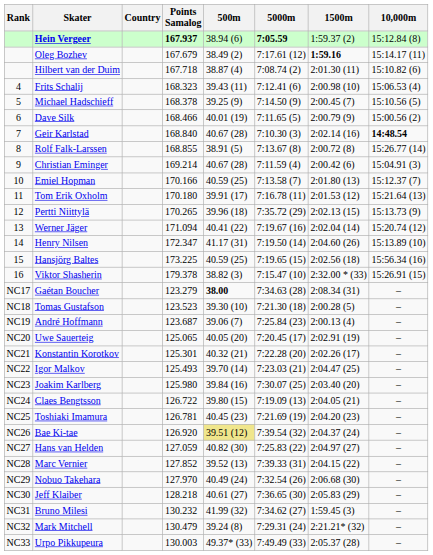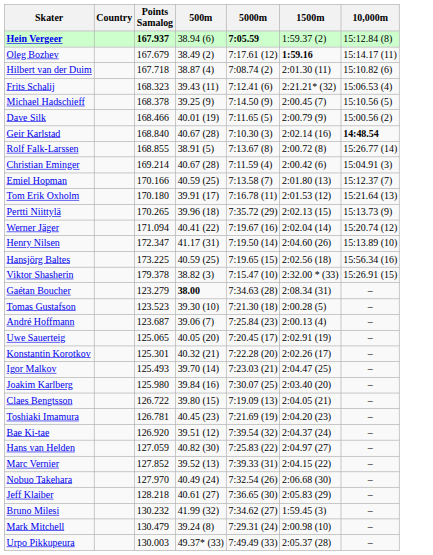 <table class="wikitable sortable" style="text-align:left">
 <tr>
-<th>Rank</th>
 <th>Skater</th>
 <th>Country</th>
 <th>Points <br> Samalog</th>
 <th>500m</th>
 <th>5000m</th>
 <th>1500m</th>
 <th>10,000m</th>
 </tr>
 <tr bgcolor=ccffcc>
-<td style="text-align:center"></td>
 <td><strong><a href='#'>Hein Vergeer</a></strong></td>
 <td></td>
 <td><strong>167.937</strong></td>
 <td>38.94 (6)</td>
 <td><strong>7:05.59</strong> </td>
 <td>1:59.37 (2)</td>
 <td>15:12.84 (8)</td>
 </tr>
 <tr>
-<td style="text-align:center"></td>
 <td><a href='#'>Oleg Bozhev</a></td>
 <td></td>
 <td>167.679</td>
 <td>38.49 (2)</td>
 <td>7:17.61 (12)</td>
 <td><strong>1:59.16</strong> </td>
 <td>15:14.17 (11)</td>
 </tr>
 <tr>
-<td style="text-align:center"></td>
 <td><a href='#'>Hilbert van der Duim</a></td>
 <td></td>
 <td>167.718</td>
 <td>38.87 (4)</td>
 <td>7:08.74 (2)</td>
 <td>2:01.30 (11)</td>
 <td>15:10.82 (6)</td>
 </tr>
 <tr>
-<td style="text-align:center">4</td>
 <td><a href='#'>Frits Schalij</a></td>
 <td></td>
 <td>168.323</td>
 <td>39.43 (11)</td>
 <td>7:12.41 (6)</td>
-<td>2:00.98 (10)</td>
+<td>2:21.21* (32)</td>
 <td>15:06.53 (4)</td>
 </tr>
 <tr>
-<td style="text-align:center">5</td>
 <td><a href='#'>Michael Hadschieff</a></td>
 <td></td>
 <td>168.378</td>
 <td>39.25 (9)</td>
 <td>7:14.50 (9)</td>
 <td>2:00.45 (7)</td>
 <td>15:10.56 (5)</td>
 </tr>
 <tr>
-<td style="text-align:center">6</td>
 <td><a href='#'>Dave Silk</a></td>
 <td></td>
 <td>168.466</td>
 <td>40.01 (19)</td>
 <td>7:11.65 (5)</td>
 <td>2:00.79 (9)</td>
 <td>15:00.56 (2)</td>
 </tr>
 <tr>
-<td style="text-align:center">7</td>
 <td><a href='#'>Geir Karlstad</a></td>
 <td></td>
 <td>168.840</td>
 <td>40.67 (28)</td>
 <td>7:10.30 (3)</td>
 <td>2:02.14 (16)</td>
 <td><strong>14:48.54</strong> </td>
 </tr>
 <tr>
-<td style="text-align:center">8</td>
 <td><a href='#'>Rolf Falk-Larssen</a></td>
 <td></td>
 <td>168.855</td>
 <td>38.91 (5)</td>
 <td>7:13.67 (8)</td>
 <td>2:00.72 (8)</td>
 <td>15:26.77 (14)</td>
 </tr>
 <tr>
-<td style="text-align:center">9</td>
 <td><a href='#'>Christian Eminger</a></td>
 <td></td>
 <td>169.214</td>
 <td>40.67 (28)</td>
 <td>7:11.59 (4)</td>
 <td>2:00.42 (6)</td>
 <td>15:04.91 (3)</td>
 </tr>
 <tr>
-<td style="text-align:center">10</td>
 <td><a href='#'>Emiel Hopman</a></td>
 <td></td>
 <td>170.166</td>
 <td>40.59 (25)</td>
 <td>7:13.58 (7)</td>
 <td>2:01.80 (13)</td>
 <td>15:12.37 (7)</td>
 </tr>
 <tr>
-<td style="text-align:center">11</td>
 <td><a href='#'>Tom Erik Oxholm</a></td>
 <td></td>
 <td>170.180</td>
 <td>39.91 (17)</td>
 <td>7:16.78 (11)</td>
 <td>2:01.53 (12)</td>
 <td>15:21.64 (13)</td>
 </tr>
 <tr>
-<td style="text-align:center">12</td>
 <td><a href='#'>Pertti Niittylä</a></td>
 <td></td>
 <td>170.265</td>
 <td>39.96 (18)</td>
 <td>7:35.72 (29)</td>
 <td>2:02.13 (15)</td>
 <td>15:13.73 (9)</td>
 </tr>
 <tr>
-<td style="text-align:center">13</td>
 <td><a href='#'>Werner Jäger</a></td>
 <td></td>
 <td>171.094</td>
 <td>40.41 (22)</td>
 <td>7:19.67 (16)</td>
 <td>2:02.04 (14)</td>
 <td>15:20.74 (12)</td>
 </tr>
 <tr>
-<td style="text-align:center">14</td>
 <td><a href='#'>Henry Nilsen</a></td>
 <td></td>
 <td>172.347</td>
 <td>41.17 (31)</td>
 <td>7:19.50 (14)</td>
 <td>2:04.60 (26)</td>
 <td>15:13.89 (10)</td>
 </tr>
 <tr>
-<td style="text-align:center">15</td>
 <td><a href='#'>Hansjörg Baltes</a></td>
 <td></td>
 <td>173.225</td>
 <td>40.59 (25)</td>
 <td>7:19.65 (15)</td>
 <td>2:02.56 (18)</td>
 <td>15:56.34 (16)</td>
 </tr>
 <tr>
-<td style="text-align:center">16</td>
 <td><a href='#'>Viktor Shasherin</a></td>
 <td></td>
 <td>179.378</td>
 <td>38.82 (3)</td>
 <td>7:15.47 (10)</td>
 <td>2:32.00 * (33)</td>
 <td>15:26.91 (15)</td>
 </tr>
 <tr>
-<td style="text-align:center">NC17</td>
 <td><a href='#'>Gaétan Boucher</a></td>
 <td></td>
 <td>123.279</td>
 <td><strong>38.00</strong> </td>
 <td>7:34.63 (28)</td>
 <td>2:08.34 (31)</td>
 <td style="text-align:center">–</td>
 </tr>
 <tr>
-<td style="text-align:center">NC18</td>
 <td><a href='#'>Tomas Gustafson</a></td>
 <td></td>
 <td>123.523</td>
 <td>39.30 (10)</td>
 <td>7:21.30 (18)</td>
 <td>2:00.28 (5)</td>
 <td style="text-align:center">–</td>
 </tr>
 <tr>
-<td style="text-align:center">NC19</td>
 <td><a href='#'>André Hoffmann</a></td>
 <td></td>
 <td>123.687</td>
 <td>39.06 (7)</td>
 <td>7:25.84 (23)</td>
 <td>2:00.13 (4)</td>
 <td style="text-align:center">–</td>
 </tr>
 <tr>
-<td style="text-align:center">NC20</td>
 <td><a href='#'>Uwe Sauerteig</a></td>
 <td></td>
 <td>125.065</td>
 <td>40.05 (20)</td>
 <td>7:20.45 (17)</td>
 <td>2:02.91 (19)</td>
 <td style="text-align:center">–</td>
 </tr>
 <tr>
-<td style="text-align:center">NC21</td>
 <td><a href='#'>Konstantin Korotkov</a></td>
 <td></td>
 <td>125.301</td>
 <td>40.32 (21)</td>
 <td>7:22.28 (20)</td>
 <td>2:02.26 (17)</td>
 <td style="text-align:center">–</td>
 </tr>
 <tr>
-<td style="text-align:center">NC22</td>
 <td><a href='#'>Igor Malkov</a></td>
 <td></td>
 <td>125.493</td>
 <td>39.70 (14)</td>
 <td>7:23.03 (21)</td>
 <td>2:04.47 (25)</td>
 <td style="text-align:center">–</td>
 </tr>
 <tr>
-<td style="text-align:center">NC23</td>
 <td><a href='#'>Joakim Karlberg</a></td>
 <td></td>
 <td>125.980</td>
 <td>39.84 (16)</td>
 <td>7:30.07 (25)</td>
 <td>2:03.40 (20)</td>
 <td style="text-align:center">–</td>
 </tr>
 <tr>
-<td style="text-align:center">NC24</td>
 <td><a href='#'>Claes Bengtsson</a></td>
 <td></td>
 <td>126.722</td>
 <td>39.80 (15)</td>
 <td>7:19.09 (13)</td>
 <td>2:04.05 (21)</td>
 <td style="text-align:center">–</td>
 </tr>
 <tr>
-<td style="text-align:center">NC25</td>
 <td><a href='#'>Toshiaki Imamura</a></td>
 <td></td>
 <td>126.781</td>
 <td>40.45 (23)</td>
 <td>7:21.69 (19)</td>
 <td>2:04.20 (23)</td>
 <td style="text-align:center">–</td>
 </tr>
 <tr>
-<td style="text-align:center">NC26</td>
 <td><a href='#'>Bae Ki-tae</a></td>
 <td></td>
 <td>126.920</td>
-<td style="background: khaki;">39.51 (12)</td>
+<td>39.51 (12)</td>
 <td>7:39.54 (32)</td>
 <td>2:04.37 (24)</td>
 <td style="text-align:center">–</td>
 </tr>
 <tr>
-<td style="text-align:center">NC27</td>
 <td><a href='#'>Hans van Helden</a></td>
 <td></td>
 <td>127.059</td>
 <td>40.82 (30)</td>
 <td>7:25.83 (22)</td>
 <td>2:04.97 (27)</td>
 <td style="text-align:center">–</td>
 </tr>
 <tr>
-<td style="text-align:center">NC28</td>
 <td><a href='#'>Marc Vernier</a></td>
 <td></td>
 <td>127.852</td>
 <td>39.52 (13)</td>
 <td>7:39.33 (31)</td>
 <td>2:04.15 (22)</td>
 <td style="text-align:center">–</td>
 </tr>
 <tr>
-<td style="text-align:center">NC29</td>
 <td><a href='#'>Nobuo Takehara</a></td>
 <td></td>
 <td>127.970</td>
 <td>40.49 (24)</td>
 <td>7:32.54 (26)</td>
 <td>2:06.68 (30)</td>
 <td style="text-align:center">–</td>
 </tr>
 <tr>
-<td style="text-align:center">NC30</td>
 <td><a href='#'>Jeff Klaiber</a></td>
 <td></td>
 <td>128.218</td>
 <td>40.61 (27)</td>
 <td>7:36.65 (30)</td>
 <td>2:05.83 (29)</td>
 <td style="text-align:center">–</td>
 </tr>
 <tr>
-<td style="text-align:center">NC31</td>
 <td><a href='#'>Bruno Milesi</a></td>
 <td></td>
 <td>130.232</td>
 <td>41.99 (32)</td>
 <td>7:34.62 (27)</td>
 <td>1:59.45 (3)</td>
 <td style="text-align:center">–</td>
 </tr>
 <tr>
-<td style="text-align:center">NC32</td>
 <td><a href='#'>Mark Mitchell</a></td>
 <td></td>
 <td>130.479</td>
 <td>39.24 (8)</td>
 <td>7:29.31 (24)</td>
-<td>2:21.21* (32)</td>
+<td>2:00.98 (10)</td>
 <td style="text-align:center">–</td>
 </tr>
 <tr>
-<td style="text-align:center">NC33</td>
 <td><a href='#'>Urpo Pikkupeura</a></td>
 <td></td>
 <td>130.003</td>
 <td>49.37* (33)</td>
 <td>7:49.49 (33)</td>
 <td>2:05.37 (28)</td>
 <td style="text-align:center">–</td>
 </tr>
 </table>
